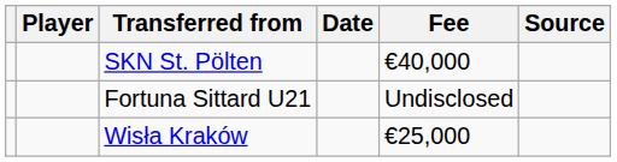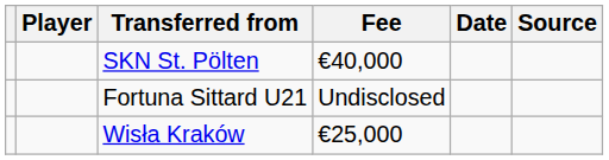 <table class="wikitable plainrowheaders sortable">
 <tr>
 <th></th>
 <th scope="col">Player</th>
 <th>Transferred from</th>
+<th style="width: 65px;">Fee</th>
 <th scope="col">Date</th>
-<th style="width: 65px;">Fee</th>
 <th scope="col">Source</th>
 </tr>
 <tr>
 <td align=center></td>
 <td></td>
 <td> <a href='#'>SKN St. Pölten</a></td>
+<td>€40,000</td>
 <td></td>
-<td>€40,000</td>
 <td></td>
 </tr>
 <tr>
 <td align=center></td>
 <td></td>
 <td> Fortuna Sittard U21</td>
+<td>Undisclosed</td>
 <td></td>
-<td>Undisclosed</td>
 <td></td>
 </tr>
 <tr>
 <td align=center></td>
 <td></td>
 <td> <a href='#'>Wisła Kraków</a></td>
+<td>€25,000</td>
 <td></td>
-<td>€25,000</td>
 <td></td>
 </tr>
 </table>
